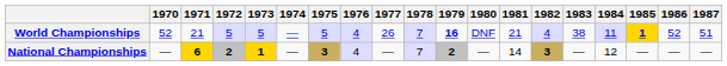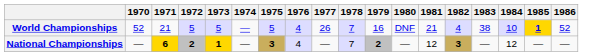 <table class="wikitable plainrowheaders">
 <tr>
 <th scope="col"></th>
 <th scope="col">1970</th>
 <th scope="col">1971</th>
 <th scope="col">1972</th>
 <th scope="col">1973</th>
 <th scope="col">1974</th>
 <th scope="col">1975</th>
 <th scope="col">1976</th>
 <th scope="col">1977</th>
 <th scope="col">1978</th>
 <th scope="col">1979</th>
 <th scope="col">1980</th>
 <th scope="col">1981</th>
 <th scope="col">1982</th>
 <th scope="col">1983</th>
 <th scope="col">1984</th>
 <th scope="col">1985</th>
 <th scope="col">1986</th>
-<th scope="col">1987</th>
 </tr>
 <tr style="text-align:center;">
 <th scope="row"> <a href='#'>World Championships</a></th>
 <td><a href='#'>52</a></td>
 <td><a href='#'>21</a></td>
 <td style="background:#ddf;"><a href='#'>5</a></td>
 <td style="background:#ddf;"><a href='#'>5</a></td>
 <td><a href='#'>—</a></td>
 <td style="background:#ddf;"><a href='#'>5</a></td>
 <td style="background:#ddf;"><a href='#'>4</a></td>
 <td><a href='#'>26</a></td>
 <td style="background:#ddf;"><a href='#'>7</a></td>
-<td><strong><a href='#'>16</a></strong></td>
+<td><a href='#'>16</a></td>
 <td><a href='#'>DNF</a></td>
 <td><a href='#'>21</a></td>
 <td style="background:#ddf;"><a href='#'>4</a></td>
 <td><a href='#'>38</a></td>
-<td style="background:#ddf;"><a href='#'>11</a></td>
+<td style="background:#ddf;"><a href='#'>10</a></td>
 <td style="background:gold;"><a href='#'><strong>1</strong></a></td>
 <td><a href='#'>52</a></td>
-<td><a href='#'>51</a></td>
 </tr>
 <tr style="text-align:center;">
 <th scope="row"> <a href='#'>National Championships</a></th>
 <td>—</td>
 <td style="background:gold;"><strong>6</strong></td>
 <td style="background:silver;"><strong>2</strong></td>
 <td style="background:gold;"><strong>1</strong></td>
 <td>—</td>
 <td style="background:#C9AE5D;"><strong>3</strong></td>
 <td style="background:#ddf;">4</td>
 <td>—</td>
 <td style="background:#ddf;">7</td>
 <td style="background:silver;"><strong>2</strong></td>
 <td>—</td>
-<td>14</td>
+<td>12</td>
 <td style="background:#C9AE5D;"><strong>3</strong></td>
 <td>—</td>
 <td>12</td>
 <td>—</td>
 <td>—</td>
-<td>—</td>
 </tr>
 </table>
